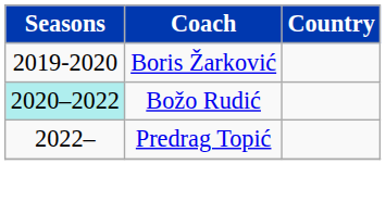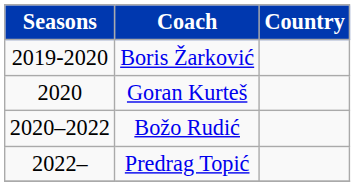 <table class="wikitable" style="text-align: center">
 <tr>
 <th style="color:#FFFFFF; background:#0038af">Seasons</th>
 <th style="color:#FFFFFF; background:#0038af">Coach</th>
 <th style="color:#FFFFFF; background:#0038af">Country</th>
 </tr>
 <tr>
 <td style="text-align: center">2019-2020</td>
 <td style="text-align: center"><a href='#'>Boris Žarković</a></td>
 <td style="text-align: center"></td>
 </tr>
 <tr>
-<td style="background: paleturquoise; text-align: center">2020–2022</td>
+<td style="text-align: center">2020</td>
+<td style="text-align: center"><a href='#'>Goran Kurteš</a></td>
+<td style="text-align: center"></td>
+</tr>
+<tr>
+<td style="text-align: center">2020–2022</td>
 <td style="text-align: center"><a href='#'>Božo Rudić</a></td>
 <td style="text-align: center"></td>
 </tr>
 <tr>
 <td style="text-align: center">2022–</td>
 <td style="text-align: center"><a href='#'>Predrag Topić</a></td>
 <td style="text-align: center"></td>
 </tr>
 <tr>
 </tr>
 </table>
